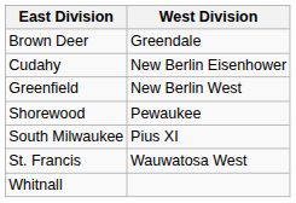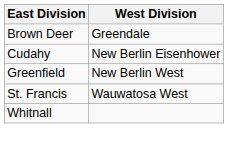 <table class="wikitable">
 <tr>
 <th>East Division</th>
 <th>West Division</th>
 </tr>
 <tr>
 <td>Brown Deer</td>
 <td>Greendale</td>
 </tr>
 <tr>
 <td>Cudahy</td>
 <td>New Berlin Eisenhower</td>
 </tr>
 <tr>
 <td>Greenfield</td>
 <td>New Berlin West</td>
 </tr>
 <tr>
-<td>Shorewood</td>
-<td>Pewaukee</td>
-</tr>
-<tr>
-<td>South Milwaukee</td>
-<td>Pius XI</td>
-</tr>
-<tr>
 <td>St. Francis</td>
 <td>Wauwatosa West</td>
 </tr>
 <tr>
 <td>Whitnall</td>
 <td></td>
 </tr>
 </table>
